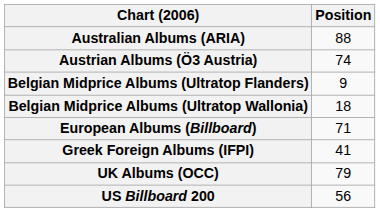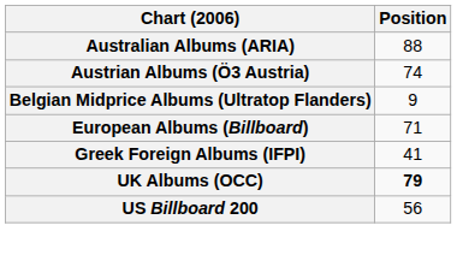 <table class="wikitable sortable plainrowheaders" style="text-align:center;">
 <tr>
 <th scope="col">Chart (2006)</th>
 <th scope="col">Position</th>
 </tr>
 <tr>
 <th scope="row">Australian Albums (ARIA)</th>
 <td style="text-align:center;">88</td>
 </tr>
 <tr>
 <th scope="row">Austrian Albums (Ö3 Austria)</th>
 <td style="text-align:center;">74</td>
 </tr>
 <tr>
 <th scope="row">Belgian Midprice Albums (Ultratop Flanders)</th>
 <td>9</td>
 </tr>
 <tr>
-<th scope="row">Belgian Midprice Albums (Ultratop Wallonia)</th>
-<td>18</td>
-</tr>
-<tr>
 <th scope="row">European Albums (<em>Billboard</em>)</th>
 <td>71</td>
 </tr>
 <tr>
 <th scope="row">Greek Foreign Albums (IFPI)</th>
 <td>41</td>
 </tr>
 <tr>
 <th scope="row">UK Albums (OCC)</th>
-<td style="text-align:center;">79</td>
+<td style="text-align:center;"><strong>79</strong></td>
 </tr>
 <tr>
 <th scope="row">US <em>Billboard</em> 200</th>
 <td style="text-align:center;">56</td>
 </tr>
 </table>
